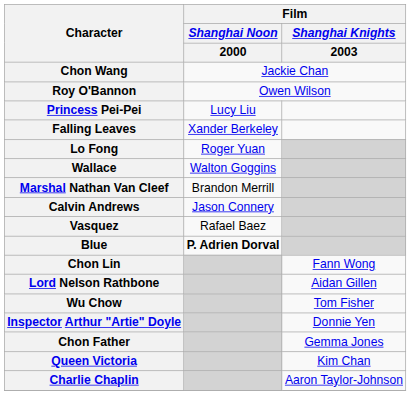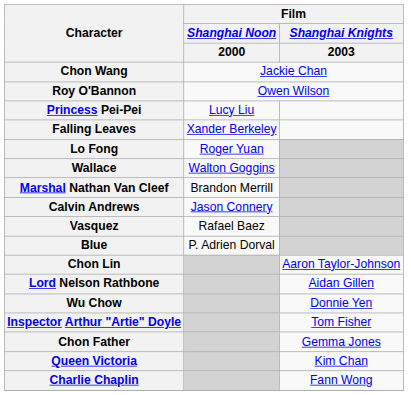 <table class="wikitable plainrowheaders" style="text-align: center;">
 <tr>
 <th rowspan="3">Character</th>
 <th colspan="3">Film</th>
 </tr>
 <tr>
 <th><em><a href='#'>Shanghai Noon</a></em></th>
 <th><em><a href='#'>Shanghai Knights</a></em></th>
 </tr>
 <tr>
 <th>2000</th>
 <th>2003</th>
 </tr>
 <tr>
 <th>Chon Wang</th>
 <td colspan="2"><a href='#'>Jackie Chan</a></td>
 </tr>
 <tr>
 <th>Roy O'Bannon</th>
 <td colspan="2"><a href='#'>Owen Wilson</a></td>
 </tr>
 <tr>
 <th><a href='#'>Princess</a> Pei-Pei</th>
 <td><a href='#'>Lucy Liu</a></td>
 <td></td>
 </tr>
 <tr>
 <th>Falling Leaves</th>
 <td><a href='#'>Xander Berkeley</a></td>
 <td></td>
 </tr>
 <tr>
 <th>Lo Fong</th>
 <td><a href='#'>Roger Yuan</a></td>
 <td colspan="2" style="background:lightgrey;"> </td>
 </tr>
 <tr>
 <th>Wallace</th>
 <td><a href='#'>Walton Goggins</a></td>
 <td colspan="2" style="background:lightgrey;"> </td>
 </tr>
 <tr>
 <th><a href='#'>Marshal</a> Nathan Van Cleef</th>
 <td>Brandon Merrill</td>
 <td colspan="2" style="background:lightgrey;"> </td>
 </tr>
 <tr>
 <th>Calvin Andrews</th>
 <td><a href='#'>Jason Connery</a></td>
 <td colspan="2" style="background:lightgrey;"> </td>
 </tr>
 <tr>
 <th>Vasquez</th>
 <td>Rafael Baez</td>
 <td colspan="2" style="background:lightgrey;"> </td>
 </tr>
 <tr>
 <th>Blue</th>
-<td><strong>P. Adrien Dorval</strong></td>
+<td>P. Adrien Dorval</td>
 <td colspan="2" style="background:lightgrey;"> </td>
 </tr>
 <tr>
 <th>Chon Lin</th>
 <td style="background:lightgrey;"> </td>
-<td><a href='#'>Fann Wong</a></td>
+<td><a href='#'>Aaron Taylor-Johnson</a></td>
 </tr>
 <tr>
 <th><a href='#'>Lord</a> Nelson Rathbone</th>
 <td style="background:lightgrey;"> </td>
 <td><a href='#'>Aidan Gillen</a></td>
 </tr>
 <tr>
 <th>Wu Chow</th>
 <td style="background:lightgrey;"> </td>
-<td><a href='#'>Tom Fisher</a></td>
+<td><a href='#'>Donnie Yen</a></td>
 </tr>
 <tr>
 <th><a href='#'>Inspector</a> <a href='#'>Arthur "Artie" Doyle</a></th>
 <td style="background:lightgrey;"> </td>
-<td><a href='#'>Donnie Yen</a></td>
+<td><a href='#'>Tom Fisher</a></td>
 </tr>
 <tr>
 <th>Chon Father</th>
 <td style="background:lightgrey;"> </td>
 <td><a href='#'>Gemma Jones</a></td>
 </tr>
 <tr>
 <th><a href='#'>Queen Victoria</a></th>
 <td style="background:lightgrey;"> </td>
 <td><a href='#'>Kim Chan</a></td>
 </tr>
 <tr>
 <th><a href='#'>Charlie Chaplin</a></th>
 <td style="background:lightgrey;"> </td>
-<td><a href='#'>Aaron Taylor-Johnson</a></td>
+<td><a href='#'>Fann Wong</a></td>
 </tr>
 <tr>
 </tr>
 </table>
